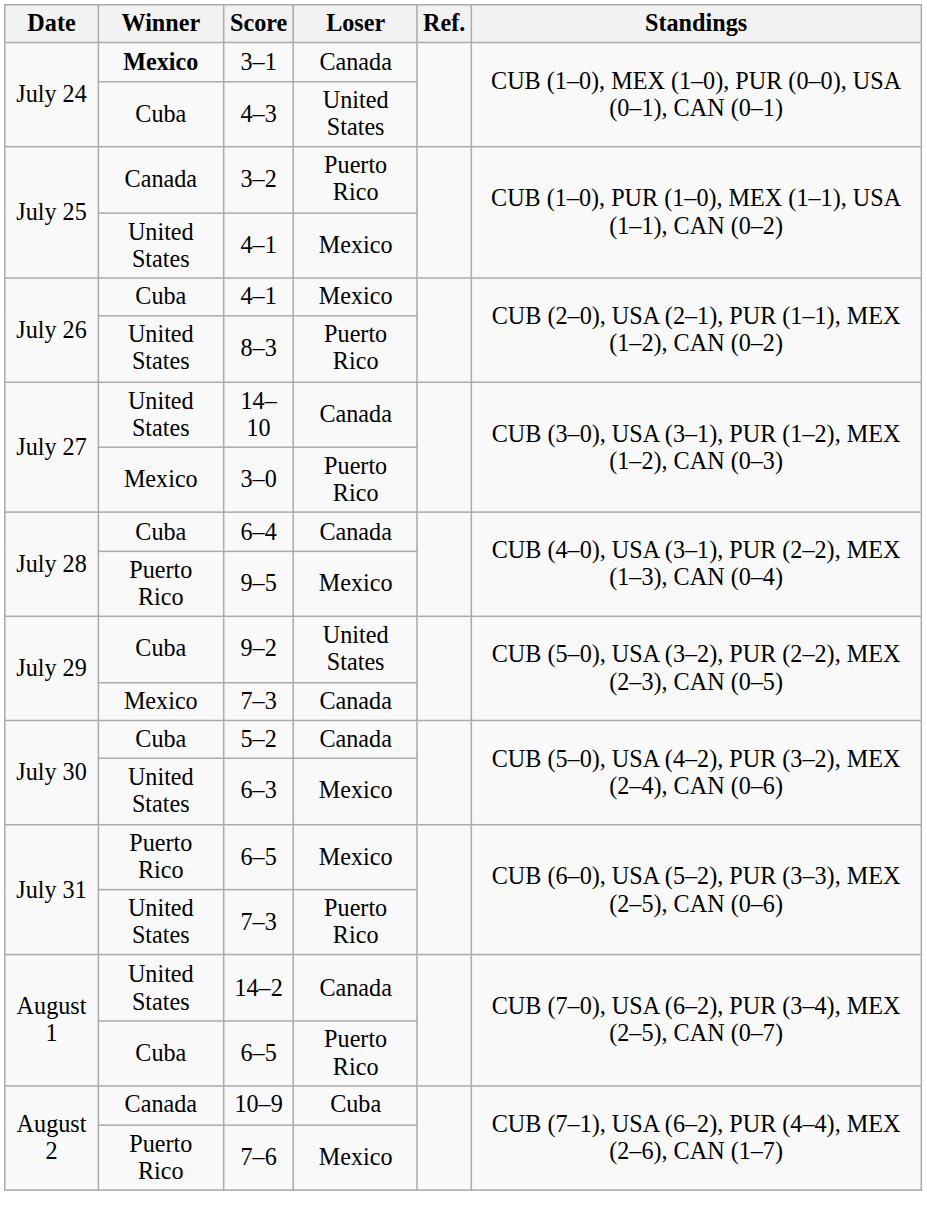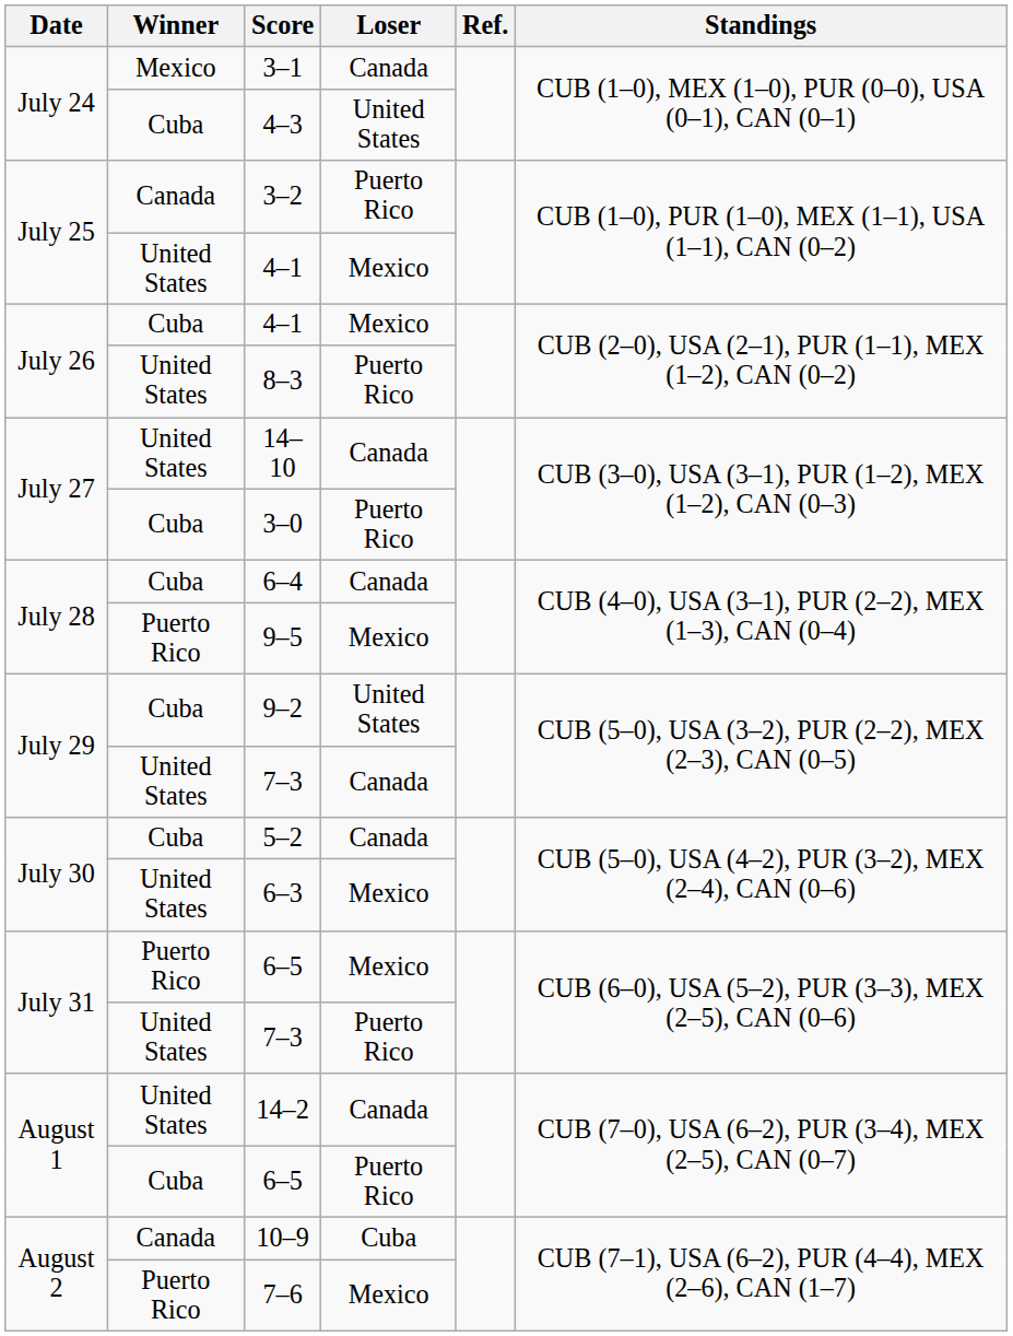 <table class="wikitable" style="text-align:center;">
 <tr>
 <th>Date</th>
 <th>Winner</th>
 <th>Score</th>
 <th>Loser</th>
 <th>Ref.</th>
 <th>Standings</th>
 </tr>
 <tr>
 <td rowspan=2>July 24</td>
-<td><strong>Mexico</strong></td>
+<td>Mexico</td>
 <td>3–1</td>
 <td>Canada</td>
 <td rowspan=2></td>
 <td rowspan=2>CUB (1–0), MEX (1–0), PUR (0–0), USA (0–1), CAN (0–1)</td>
 </tr>
 <tr>
 <td>Cuba</td>
 <td>4–3</td>
 <td>United States</td>
 </tr>
 <tr>
 <td rowspan=2>July 25</td>
 <td>Canada</td>
 <td>3–2</td>
 <td>Puerto Rico</td>
 <td rowspan=2></td>
 <td rowspan=2>CUB (1–0), PUR (1–0), MEX (1–1), USA (1–1), CAN (0–2)</td>
 </tr>
 <tr>
 <td>United States</td>
 <td>4–1</td>
 <td>Mexico</td>
 </tr>
 <tr>
 <td rowspan=2>July 26</td>
 <td>Cuba</td>
 <td>4–1</td>
 <td>Mexico</td>
 <td rowspan=2></td>
 <td rowspan=2>CUB (2–0), USA (2–1), PUR (1–1), MEX (1–2), CAN (0–2)</td>
 </tr>
 <tr>
 <td>United States</td>
 <td>8–3</td>
 <td>Puerto Rico</td>
 </tr>
 <tr>
 <td rowspan=2>July 27</td>
 <td>United States</td>
 <td>14–10</td>
 <td>Canada</td>
 <td rowspan=2></td>
 <td rowspan=2>CUB (3–0), USA (3–1), PUR (1–2), MEX (1–2), CAN (0–3)</td>
 </tr>
 <tr>
-<td>Mexico</td>
+<td>Cuba</td>
 <td>3–0</td>
 <td>Puerto Rico</td>
 </tr>
 <tr>
 <td rowspan=2>July 28</td>
 <td>Cuba</td>
 <td>6–4</td>
 <td>Canada</td>
 <td rowspan=2></td>
 <td rowspan=2>CUB (4–0), USA (3–1), PUR (2–2), MEX (1–3), CAN (0–4)</td>
 </tr>
 <tr>
 <td>Puerto Rico</td>
 <td>9–5</td>
 <td>Mexico</td>
 </tr>
 <tr>
 <td rowspan=2>July 29</td>
 <td>Cuba</td>
 <td>9–2</td>
 <td>United States</td>
 <td rowspan=2></td>
 <td rowspan=2>CUB (5–0), USA (3–2), PUR (2–2), MEX (2–3), CAN (0–5)</td>
 </tr>
 <tr>
-<td>Mexico</td>
+<td>United States</td>
 <td>7–3</td>
 <td>Canada</td>
 </tr>
 <tr>
 <td rowspan=2>July 30</td>
 <td>Cuba</td>
 <td>5–2</td>
 <td>Canada</td>
 <td rowspan=2></td>
 <td rowspan=2>CUB (5–0), USA (4–2), PUR (3–2), MEX (2–4), CAN (0–6)</td>
 </tr>
 <tr>
 <td>United States</td>
 <td>6–3</td>
 <td>Mexico</td>
 </tr>
 <tr>
 <td rowspan=2>July 31</td>
 <td>Puerto Rico</td>
 <td>6–5 </td>
 <td>Mexico</td>
 <td rowspan=2></td>
 <td rowspan=2>CUB (6–0), USA (5–2), PUR (3–3), MEX (2–5), CAN (0–6)</td>
 </tr>
 <tr>
 <td>United States</td>
 <td>7–3</td>
 <td>Puerto Rico</td>
 </tr>
 <tr>
 <td rowspan=2>August 1</td>
 <td>United States</td>
 <td>14–2</td>
 <td>Canada</td>
 <td rowspan=2></td>
 <td rowspan=2>CUB (7–0), USA (6–2), PUR (3–4), MEX (2–5), CAN (0–7)</td>
 </tr>
 <tr>
 <td>Cuba</td>
 <td>6–5</td>
 <td>Puerto Rico</td>
 </tr>
 <tr>
 <td rowspan=2>August 2</td>
 <td>Canada</td>
 <td>10–9</td>
 <td>Cuba</td>
 <td rowspan=2></td>
 <td rowspan=2>CUB (7–1), USA (6–2), PUR (4–4), MEX (2–6), CAN (1–7)</td>
 </tr>
 <tr>
 <td>Puerto Rico</td>
 <td>7–6</td>
 <td>Mexico</td>
 </tr>
 </table>
